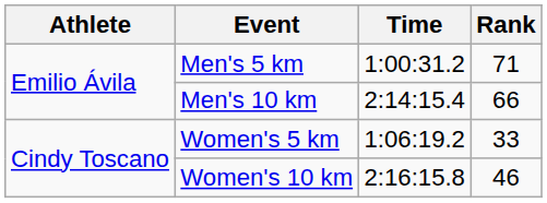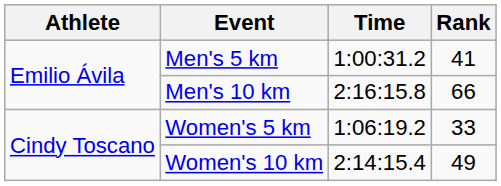 <table class="wikitable" style="font-size:90%;">
 <tr>
 <th>Athlete</th>
 <th>Event</th>
 <th>Time</th>
 <th>Rank</th>
 </tr>
 <tr align=center>
 <td align=left rowspan=2><a href='#'>Emilio Ávila</a></td>
 <td align=left><a href='#'>Men's 5 km</a></td>
 <td>1:00:31.2</td>
-<td>71</td>
+<td>41</td>
 </tr>
 <tr align=center>
 <td align=left><a href='#'>Men's 10 km</a></td>
-<td>2:14:15.4</td>
+<td>2:16:15.8</td>
 <td>66</td>
 </tr>
 <tr align=center>
 <td align=left rowspan=2><a href='#'>Cindy Toscano</a></td>
 <td align=left><a href='#'>Women's 5 km</a></td>
 <td>1:06:19.2</td>
 <td>33</td>
 </tr>
 <tr align=center>
 <td align=left><a href='#'>Women's 10 km</a></td>
-<td>2:16:15.8</td>
-<td>46</td>
+<td>2:14:15.4</td>
+<td>49</td>
 </tr>
 </table>
